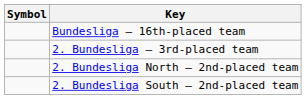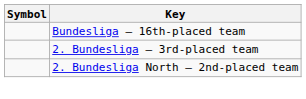 <table class="wikitable" align="center">
 <tr>
 <th>Symbol</th>
 <th>Key</th>
 </tr>
 <tr>
 <td></td>
 <td><a href='#'>Bundesliga</a> – 16th-placed team</td>
 </tr>
 <tr>
 <td></td>
 <td><a href='#'>2. Bundesliga</a> – 3rd-placed team</td>
 </tr>
 <tr>
 <td></td>
 <td><a href='#'>2. Bundesliga</a> North – 2nd-placed team</td>
 </tr>
-<tr>
-<td></td>
-<td><a href='#'>2. Bundesliga</a> South – 2nd-placed team</td>
-</tr>
 </table>
